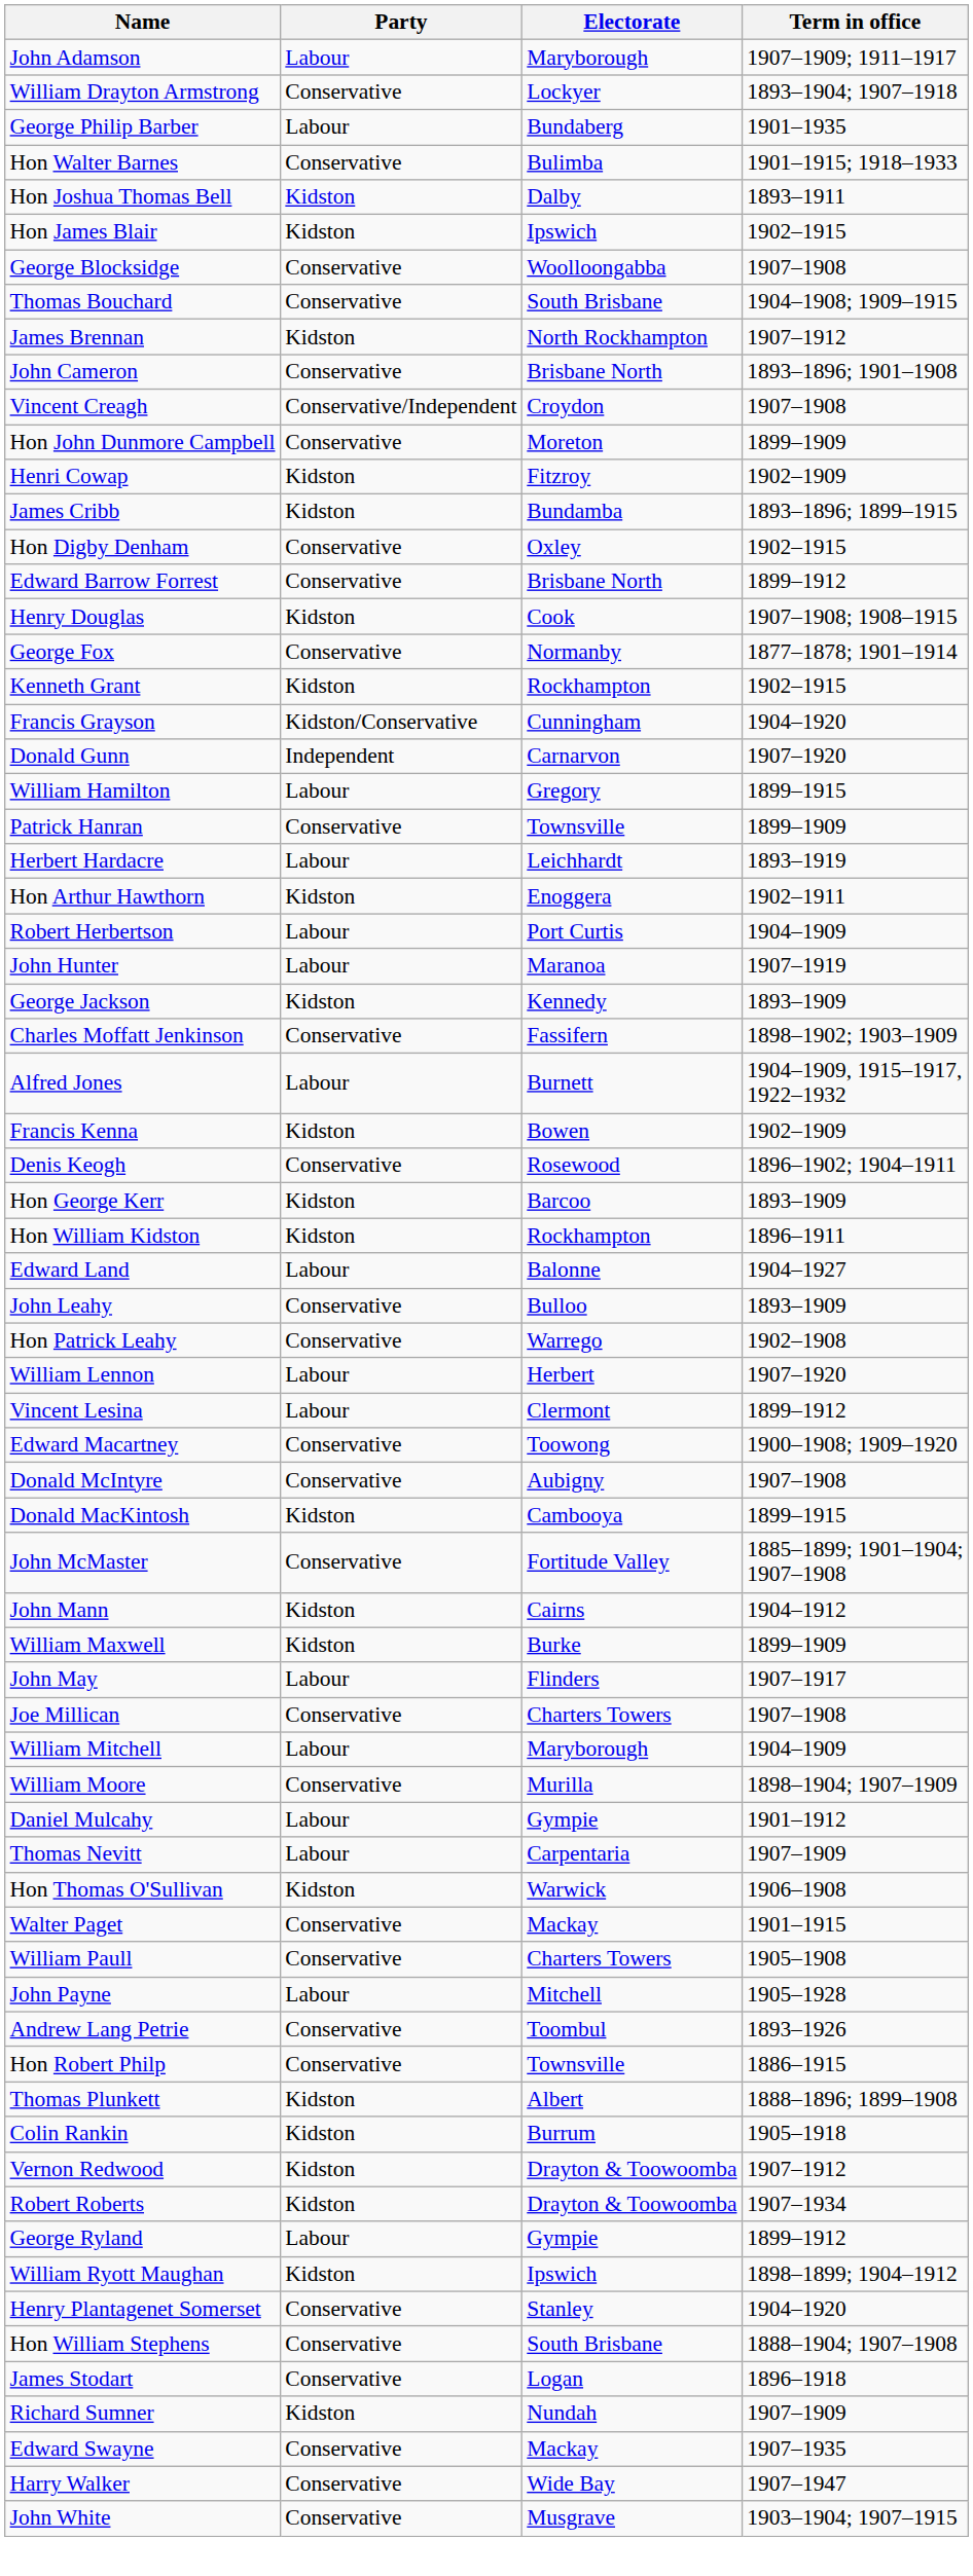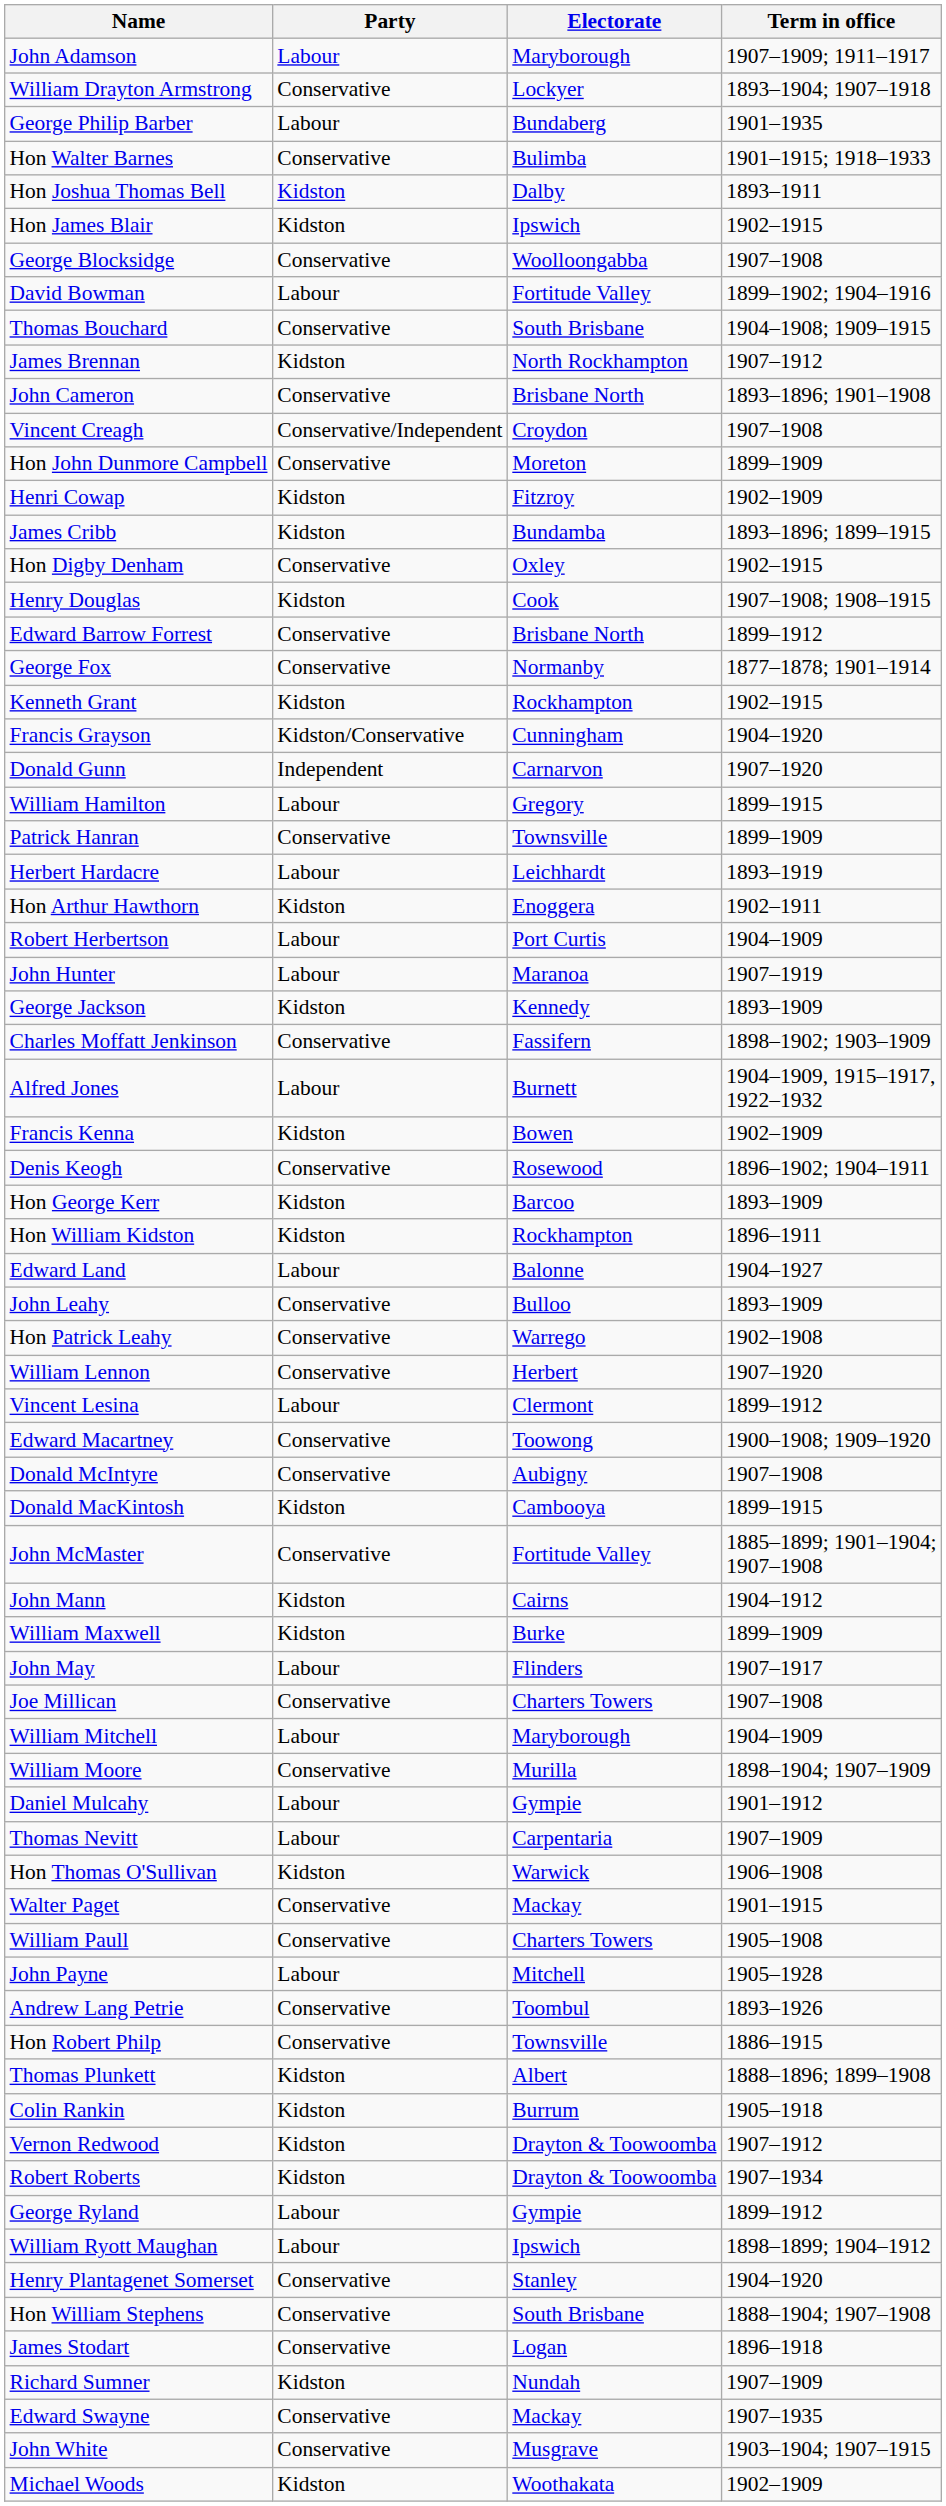 <table class="wikitable sortable">
 <tr>
 <th>Name</th>
 <th>Party</th>
 <th><a href='#'>Electorate</a></th>
 <th>Term in office</th>
 </tr>
 <tr>
 <td><a href='#'>John Adamson</a></td>
 <td><a href='#'>Labour</a></td>
 <td><a href='#'>Maryborough</a></td>
 <td>1907–1909; 1911–1917</td>
 </tr>
 <tr>
 <td><a href='#'>William Drayton Armstrong</a></td>
 <td>Conservative</td>
 <td><a href='#'>Lockyer</a></td>
 <td>1893–1904; 1907–1918</td>
 </tr>
 <tr>
 <td><a href='#'>George Philip Barber</a></td>
 <td>Labour</td>
 <td><a href='#'>Bundaberg</a></td>
 <td>1901–1935</td>
 </tr>
 <tr>
 <td>Hon <a href='#'>Walter Barnes</a></td>
 <td>Conservative</td>
 <td><a href='#'>Bulimba</a></td>
 <td>1901–1915; 1918–1933</td>
 </tr>
 <tr>
 <td>Hon <a href='#'>Joshua Thomas Bell</a></td>
 <td><a href='#'>Kidston</a></td>
 <td><a href='#'>Dalby</a></td>
 <td>1893–1911</td>
 </tr>
 <tr>
 <td>Hon <a href='#'>James Blair</a></td>
 <td>Kidston</td>
 <td><a href='#'>Ipswich</a></td>
 <td>1902–1915</td>
 </tr>
 <tr>
 <td><a href='#'>George Blocksidge</a></td>
 <td>Conservative</td>
 <td><a href='#'>Woolloongabba</a></td>
 <td>1907–1908</td>
 </tr>
 <tr>
+<td><a href='#'>David Bowman</a></td>
+<td>Labour</td>
+<td><a href='#'>Fortitude Valley</a></td>
+<td>1899–1902; 1904–1916</td>
+</tr>
+<tr>
 <td><a href='#'>Thomas Bouchard</a></td>
 <td>Conservative</td>
 <td><a href='#'>South Brisbane</a></td>
 <td>1904–1908; 1909–1915</td>
 </tr>
 <tr>
 <td><a href='#'>James Brennan</a></td>
 <td>Kidston</td>
 <td><a href='#'>North Rockhampton</a></td>
 <td>1907–1912</td>
 </tr>
 <tr>
 <td><a href='#'>John Cameron</a></td>
 <td>Conservative</td>
 <td><a href='#'>Brisbane North</a></td>
 <td>1893–1896; 1901–1908</td>
 </tr>
 <tr>
 <td><a href='#'>Vincent Creagh</a></td>
 <td>Conservative/Independent</td>
 <td><a href='#'>Croydon</a></td>
 <td>1907–1908</td>
 </tr>
 <tr>
 <td>Hon <a href='#'>John Dunmore Campbell</a></td>
 <td>Conservative</td>
 <td><a href='#'>Moreton</a></td>
 <td>1899–1909</td>
 </tr>
 <tr>
 <td><a href='#'>Henri Cowap</a></td>
 <td>Kidston</td>
 <td><a href='#'>Fitzroy</a></td>
 <td>1902–1909</td>
 </tr>
 <tr>
 <td><a href='#'>James Cribb</a></td>
 <td>Kidston</td>
 <td><a href='#'>Bundamba</a></td>
 <td>1893–1896; 1899–1915</td>
 </tr>
 <tr>
 <td>Hon <a href='#'>Digby Denham</a></td>
 <td>Conservative</td>
 <td><a href='#'>Oxley</a></td>
 <td>1902–1915</td>
 </tr>
 <tr>
+<td><a href='#'>Henry Douglas</a></td>
+<td>Kidston</td>
+<td><a href='#'>Cook</a></td>
+<td>1907–1908; 1908–1915</td>
+</tr>
+<tr>
 <td><a href='#'>Edward Barrow Forrest</a></td>
 <td>Conservative</td>
 <td><a href='#'>Brisbane North</a></td>
 <td>1899–1912</td>
-</tr>
-<tr>
-<td><a href='#'>Henry Douglas</a></td>
-<td>Kidston</td>
-<td><a href='#'>Cook</a></td>
-<td>1907–1908; 1908–1915</td>
 </tr>
 <tr>
 <td><a href='#'>George Fox</a></td>
 <td>Conservative</td>
 <td><a href='#'>Normanby</a></td>
 <td>1877–1878; 1901–1914</td>
 </tr>
 <tr>
 <td><a href='#'>Kenneth Grant</a></td>
 <td>Kidston</td>
 <td><a href='#'>Rockhampton</a></td>
 <td>1902–1915</td>
 </tr>
 <tr>
 <td><a href='#'>Francis Grayson</a></td>
 <td>Kidston/Conservative</td>
 <td><a href='#'>Cunningham</a></td>
 <td>1904–1920</td>
 </tr>
 <tr>
 <td><a href='#'>Donald Gunn</a></td>
 <td>Independent</td>
 <td><a href='#'>Carnarvon</a></td>
 <td>1907–1920</td>
 </tr>
 <tr>
 <td><a href='#'>William Hamilton</a></td>
 <td>Labour</td>
 <td><a href='#'>Gregory</a></td>
 <td>1899–1915</td>
 </tr>
 <tr>
 <td><a href='#'>Patrick Hanran</a></td>
 <td>Conservative</td>
 <td><a href='#'>Townsville</a></td>
 <td>1899–1909</td>
 </tr>
 <tr>
 <td><a href='#'>Herbert Hardacre</a></td>
 <td>Labour</td>
 <td><a href='#'>Leichhardt</a></td>
 <td>1893–1919</td>
 </tr>
 <tr>
 <td>Hon <a href='#'>Arthur Hawthorn</a></td>
 <td>Kidston</td>
 <td><a href='#'>Enoggera</a></td>
 <td>1902–1911</td>
 </tr>
 <tr>
 <td><a href='#'>Robert Herbertson</a></td>
 <td>Labour</td>
 <td><a href='#'>Port Curtis</a></td>
 <td>1904–1909</td>
 </tr>
 <tr>
 <td><a href='#'>John Hunter</a></td>
 <td>Labour</td>
 <td><a href='#'>Maranoa</a></td>
 <td>1907–1919</td>
 </tr>
 <tr>
 <td><a href='#'>George Jackson</a></td>
 <td>Kidston</td>
 <td><a href='#'>Kennedy</a></td>
 <td>1893–1909</td>
 </tr>
 <tr>
 <td><a href='#'>Charles Moffatt Jenkinson</a></td>
 <td>Conservative</td>
 <td><a href='#'>Fassifern</a></td>
 <td>1898–1902; 1903–1909</td>
 </tr>
 <tr>
 <td><a href='#'>Alfred Jones</a></td>
 <td>Labour</td>
 <td><a href='#'>Burnett</a></td>
 <td>1904–1909, 1915–1917,<br>1922–1932</td>
 </tr>
 <tr>
 <td><a href='#'>Francis Kenna</a></td>
 <td>Kidston</td>
 <td><a href='#'>Bowen</a></td>
 <td>1902–1909</td>
 </tr>
 <tr>
 <td><a href='#'>Denis Keogh</a></td>
 <td>Conservative</td>
 <td><a href='#'>Rosewood</a></td>
 <td>1896–1902; 1904–1911</td>
 </tr>
 <tr>
 <td>Hon <a href='#'>George Kerr</a></td>
 <td>Kidston</td>
 <td><a href='#'>Barcoo</a></td>
 <td>1893–1909</td>
 </tr>
 <tr>
 <td>Hon <a href='#'>William Kidston</a></td>
 <td>Kidston</td>
 <td><a href='#'>Rockhampton</a></td>
 <td>1896–1911</td>
 </tr>
 <tr>
 <td><a href='#'>Edward Land</a></td>
 <td>Labour</td>
 <td><a href='#'>Balonne</a></td>
 <td>1904–1927</td>
 </tr>
 <tr>
 <td><a href='#'>John Leahy</a></td>
 <td>Conservative</td>
 <td><a href='#'>Bulloo</a></td>
 <td>1893–1909</td>
 </tr>
 <tr>
 <td>Hon <a href='#'>Patrick Leahy</a></td>
 <td>Conservative</td>
 <td><a href='#'>Warrego</a></td>
 <td>1902–1908</td>
 </tr>
 <tr>
 <td><a href='#'>William Lennon</a></td>
-<td>Labour</td>
+<td>Conservative</td>
 <td><a href='#'>Herbert</a></td>
 <td>1907–1920</td>
 </tr>
 <tr>
 <td><a href='#'>Vincent Lesina</a></td>
 <td>Labour</td>
 <td><a href='#'>Clermont</a></td>
 <td>1899–1912</td>
 </tr>
 <tr>
 <td><a href='#'>Edward Macartney</a></td>
 <td>Conservative</td>
 <td><a href='#'>Toowong</a></td>
 <td>1900–1908; 1909–1920</td>
 </tr>
 <tr>
 <td><a href='#'>Donald McIntyre</a></td>
 <td>Conservative</td>
 <td><a href='#'>Aubigny</a></td>
 <td>1907–1908</td>
 </tr>
 <tr>
 <td><a href='#'>Donald MacKintosh</a></td>
 <td>Kidston</td>
 <td><a href='#'>Cambooya</a></td>
 <td>1899–1915</td>
 </tr>
 <tr>
 <td><a href='#'>John McMaster</a></td>
 <td>Conservative</td>
 <td><a href='#'>Fortitude Valley</a></td>
 <td>1885–1899; 1901–1904;<br>1907–1908</td>
 </tr>
 <tr>
 <td><a href='#'>John Mann</a></td>
 <td>Kidston</td>
 <td><a href='#'>Cairns</a></td>
 <td>1904–1912</td>
 </tr>
 <tr>
 <td><a href='#'>William Maxwell</a></td>
 <td>Kidston</td>
 <td><a href='#'>Burke</a></td>
 <td>1899–1909</td>
 </tr>
 <tr>
 <td><a href='#'>John May</a></td>
 <td>Labour</td>
 <td><a href='#'>Flinders</a></td>
 <td>1907–1917</td>
 </tr>
 <tr>
 <td><a href='#'>Joe Millican</a></td>
 <td>Conservative</td>
 <td><a href='#'>Charters Towers</a></td>
 <td>1907–1908</td>
 </tr>
 <tr>
 <td><a href='#'>William Mitchell</a></td>
 <td>Labour</td>
 <td><a href='#'>Maryborough</a></td>
 <td>1904–1909</td>
 </tr>
 <tr>
 <td><a href='#'>William Moore</a></td>
 <td>Conservative</td>
 <td><a href='#'>Murilla</a></td>
 <td>1898–1904; 1907–1909</td>
 </tr>
 <tr>
 <td><a href='#'>Daniel Mulcahy</a></td>
 <td>Labour</td>
 <td><a href='#'>Gympie</a></td>
 <td>1901–1912</td>
 </tr>
 <tr>
 <td><a href='#'>Thomas Nevitt</a></td>
 <td>Labour</td>
 <td><a href='#'>Carpentaria</a></td>
 <td>1907–1909</td>
 </tr>
 <tr>
 <td>Hon <a href='#'>Thomas O'Sullivan</a></td>
 <td>Kidston</td>
 <td><a href='#'>Warwick</a></td>
 <td>1906–1908</td>
 </tr>
 <tr>
 <td><a href='#'>Walter Paget</a></td>
 <td>Conservative</td>
 <td><a href='#'>Mackay</a></td>
 <td>1901–1915</td>
 </tr>
 <tr>
 <td><a href='#'>William Paull</a></td>
 <td>Conservative</td>
 <td><a href='#'>Charters Towers</a></td>
 <td>1905–1908</td>
 </tr>
 <tr>
 <td><a href='#'>John Payne</a></td>
 <td>Labour</td>
 <td><a href='#'>Mitchell</a></td>
 <td>1905–1928</td>
 </tr>
 <tr>
 <td><a href='#'>Andrew Lang Petrie</a></td>
 <td>Conservative</td>
 <td><a href='#'>Toombul</a></td>
 <td>1893–1926</td>
 </tr>
 <tr>
 <td>Hon <a href='#'>Robert Philp</a></td>
 <td>Conservative</td>
 <td><a href='#'>Townsville</a></td>
 <td>1886–1915</td>
 </tr>
 <tr>
 <td><a href='#'>Thomas Plunkett</a></td>
 <td>Kidston</td>
 <td><a href='#'>Albert</a></td>
 <td>1888–1896; 1899–1908</td>
 </tr>
 <tr>
 <td><a href='#'>Colin Rankin</a></td>
 <td>Kidston</td>
 <td><a href='#'>Burrum</a></td>
 <td>1905–1918</td>
 </tr>
 <tr>
 <td><a href='#'>Vernon Redwood</a></td>
 <td>Kidston</td>
 <td><a href='#'>Drayton & Toowoomba</a></td>
 <td>1907–1912</td>
 </tr>
 <tr>
 <td><a href='#'>Robert Roberts</a></td>
 <td>Kidston</td>
 <td><a href='#'>Drayton & Toowoomba</a></td>
 <td>1907–1934</td>
 </tr>
 <tr>
 <td><a href='#'>George Ryland</a></td>
 <td>Labour</td>
 <td><a href='#'>Gympie</a></td>
 <td>1899–1912</td>
 </tr>
 <tr>
 <td><a href='#'>William Ryott Maughan</a></td>
-<td>Kidston</td>
+<td>Labour</td>
 <td><a href='#'>Ipswich</a></td>
 <td>1898–1899; 1904–1912</td>
 </tr>
 <tr>
 <td><a href='#'>Henry Plantagenet Somerset</a></td>
 <td>Conservative</td>
 <td><a href='#'>Stanley</a></td>
 <td>1904–1920</td>
 </tr>
 <tr>
 <td>Hon <a href='#'>William Stephens</a></td>
 <td>Conservative</td>
 <td><a href='#'>South Brisbane</a></td>
 <td>1888–1904; 1907–1908</td>
 </tr>
 <tr>
 <td><a href='#'>James Stodart</a></td>
 <td>Conservative</td>
 <td><a href='#'>Logan</a></td>
 <td>1896–1918</td>
 </tr>
 <tr>
 <td><a href='#'>Richard Sumner</a></td>
 <td>Kidston</td>
 <td><a href='#'>Nundah</a></td>
 <td>1907–1909</td>
 </tr>
 <tr>
 <td><a href='#'>Edward Swayne</a></td>
 <td>Conservative</td>
 <td><a href='#'>Mackay</a></td>
 <td>1907–1935</td>
 </tr>
 <tr>
-<td><a href='#'>Harry Walker</a></td>
-<td>Conservative</td>
-<td><a href='#'>Wide Bay</a></td>
-<td>1907–1947</td>
-</tr>
-<tr>
 <td><a href='#'>John White</a></td>
 <td>Conservative</td>
 <td><a href='#'>Musgrave</a></td>
 <td>1903–1904; 1907–1915</td>
 </tr>
+<tr>
+<td><a href='#'>Michael Woods</a></td>
+<td>Kidston</td>
+<td><a href='#'>Woothakata</a></td>
+<td>1902–1909</td>
+</tr>
 </table>
